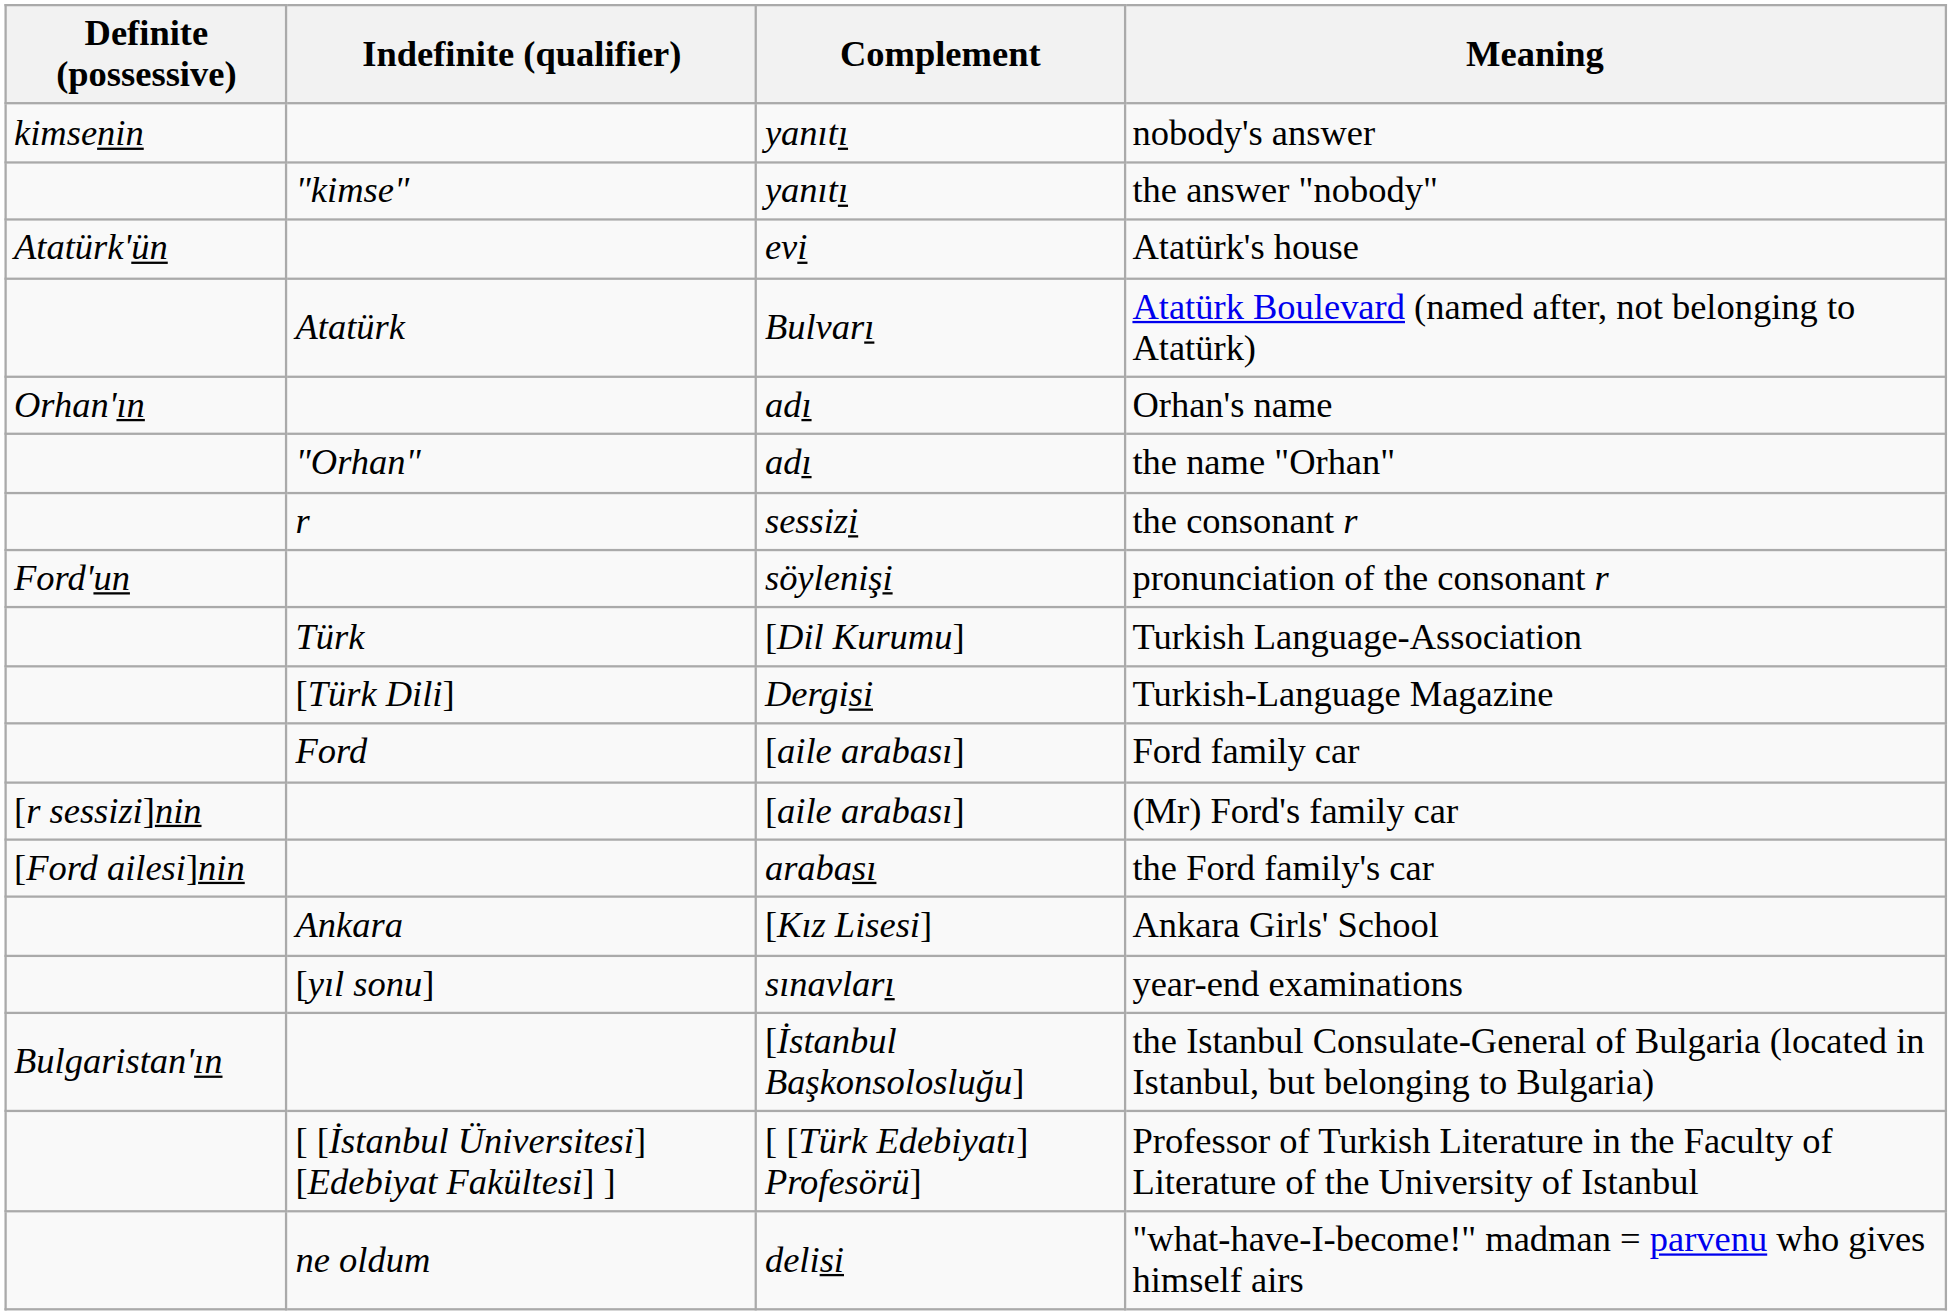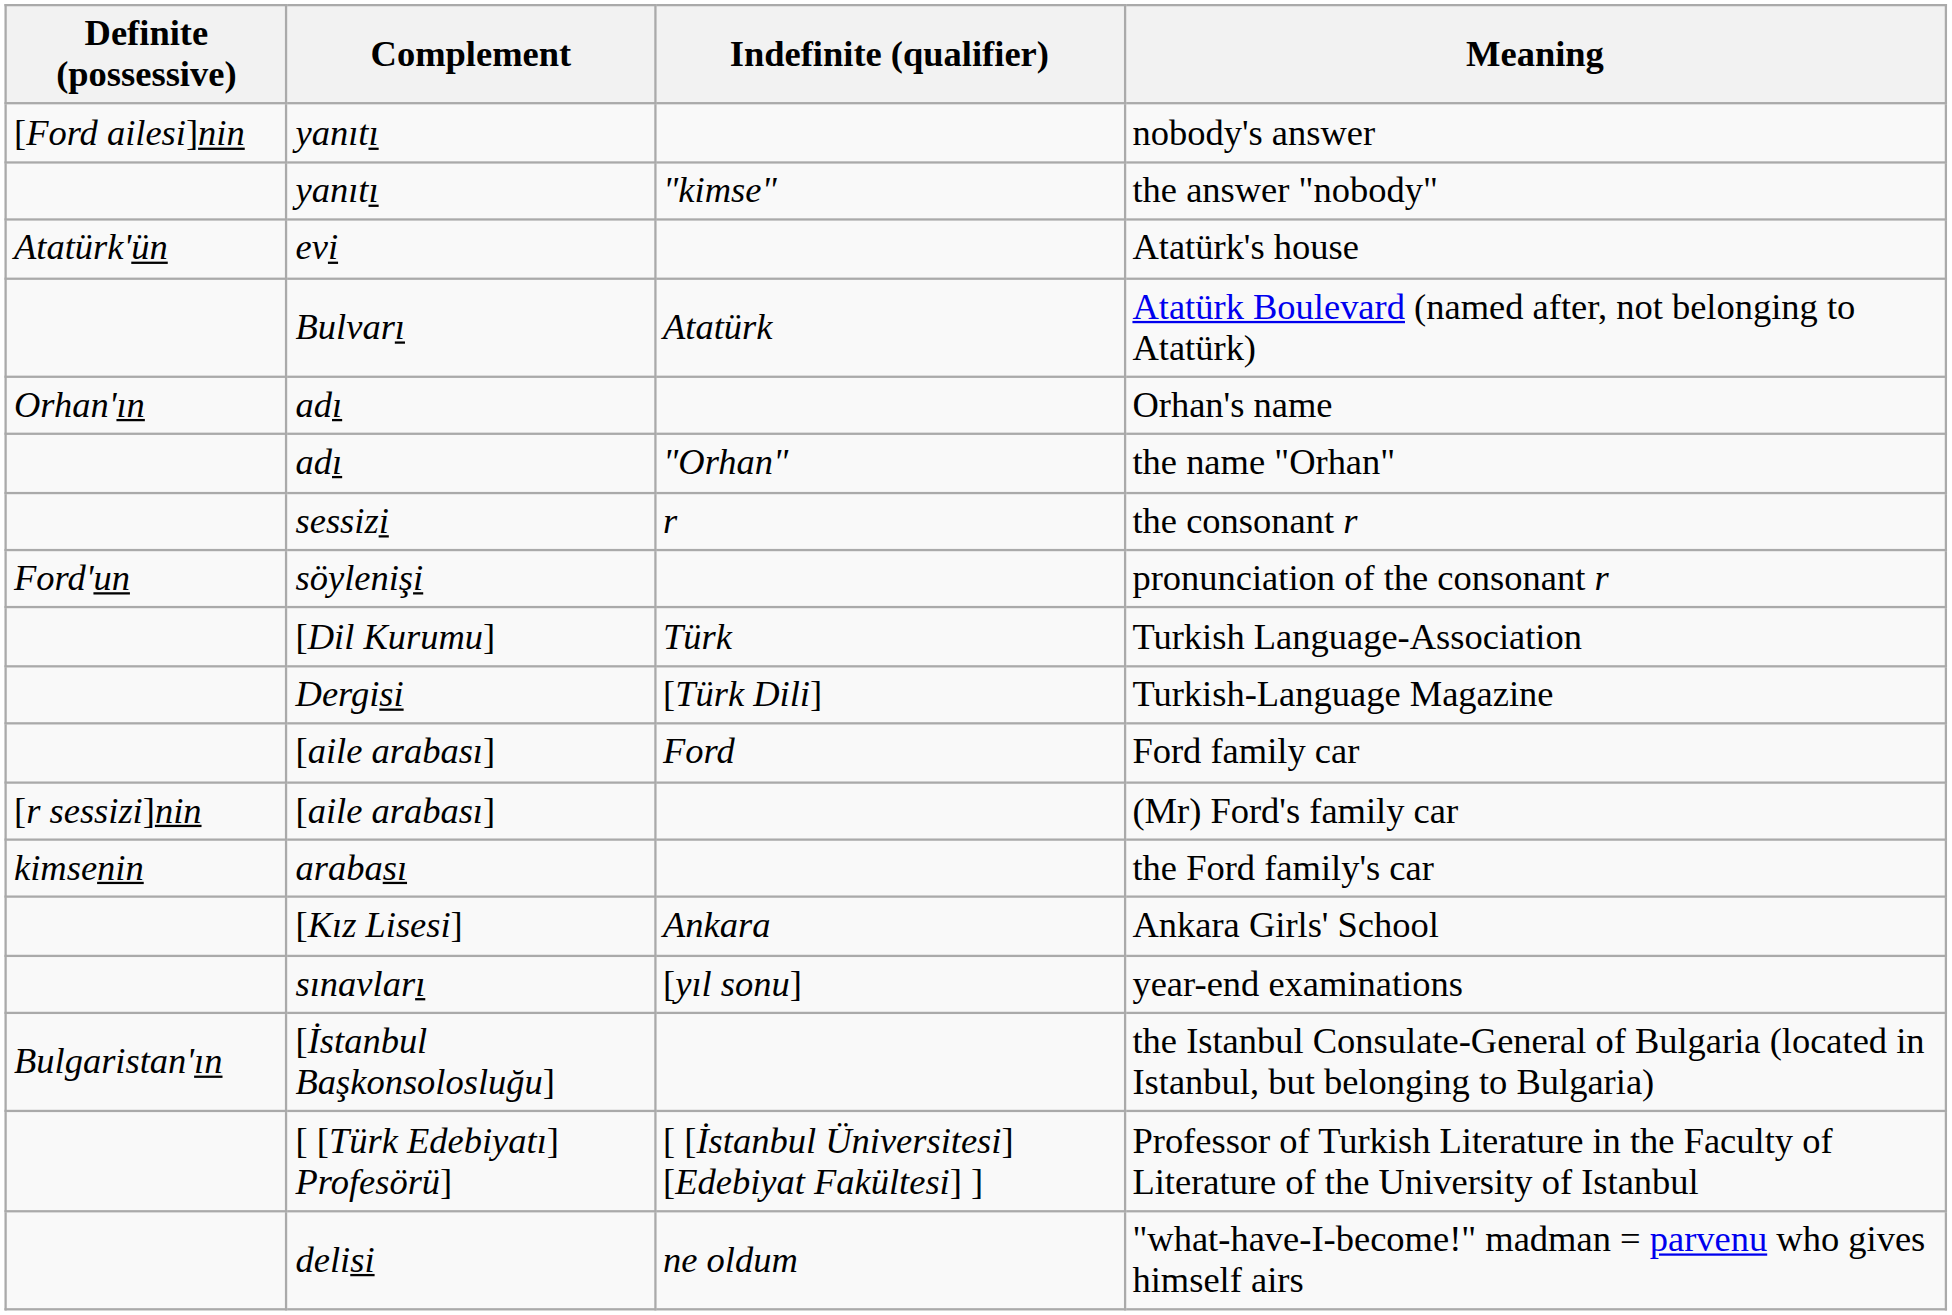 <table class="wikitable" style="margin-left:1em;">
 <tr>
 <th>Definite (possessive)</th>
+<th>Complement</th>
 <th>Indefinite (qualifier)</th>
-<th>Complement</th>
 <th>Meaning</th>
 </tr>
 <tr>
-<td><em>kimse<u>nin</u></em></td>
+<td>[<em>Ford ailesi</em>]<em><u>nin</u></em></td>
+<td><em>yanıt<u>ı</u></em></td>
 <td></td>
-<td><em>yanıt<u>ı</u></em></td>
 <td>nobody's answer</td>
 </tr>
 <tr>
 <td></td>
+<td><em>yanıt<u>ı</u></em></td>
 <td><em>"kimse"</em></td>
-<td><em>yanıt<u>ı</u></em></td>
 <td>the answer "nobody"</td>
 </tr>
 <tr>
 <td><em>Atatürk'<u>ün</u></em></td>
+<td><em>ev<u>i</u></em></td>
 <td></td>
-<td><em>ev<u>i</u></em></td>
 <td>Atatürk's house</td>
 </tr>
 <tr>
 <td></td>
+<td><em>Bulvar<u>ı</u></em></td>
 <td><em>Atatürk</em></td>
-<td><em>Bulvar<u>ı</u></em></td>
 <td><a href='#'>Atatürk Boulevard</a> (named after, not belonging to Atatürk)</td>
 </tr>
 <tr>
 <td><em>Orhan'<u>ın</u></em></td>
+<td><em>ad<u>ı</u></em></td>
 <td></td>
-<td><em>ad<u>ı</u></em></td>
 <td>Orhan's name</td>
 </tr>
 <tr>
 <td></td>
+<td><em>ad<u>ı</u></em></td>
 <td><em>"Orhan"</em></td>
-<td><em>ad<u>ı</u></em></td>
 <td>the name "Orhan"</td>
 </tr>
 <tr>
 <td></td>
+<td><em>sessiz<u>i</u></em></td>
 <td><em>r</em></td>
-<td><em>sessiz<u>i</u></em></td>
 <td>the consonant <em>r</em></td>
 </tr>
 <tr>
 <td><em>Ford'<u>un</u></em></td>
+<td><em>söyleniş<u>i</u></em></td>
 <td></td>
-<td><em>söyleniş<u>i</u></em></td>
 <td>pronunciation of the consonant <em>r</em></td>
 </tr>
 <tr>
 <td></td>
+<td>[<em>Dil Kurumu</em>]</td>
 <td><em>Türk</em></td>
-<td>[<em>Dil Kurumu</em>]</td>
 <td>Turkish Language-Association</td>
 </tr>
 <tr>
 <td></td>
+<td><em>Dergi<u>si</u></em></td>
 <td>[<em>Türk Dili</em>]</td>
-<td><em>Dergi<u>si</u></em></td>
 <td>Turkish-Language Magazine</td>
 </tr>
 <tr>
 <td></td>
+<td>[<em>aile arabası</em>]</td>
 <td><em>Ford</em></td>
-<td>[<em>aile arabası</em>]</td>
 <td>Ford family car</td>
 </tr>
 <tr>
 <td>[<em>r sessizi</em>]<em><u>nin</u></em></td>
+<td>[<em>aile arabası</em>]</td>
 <td></td>
-<td>[<em>aile arabası</em>]</td>
 <td>(Mr) Ford's family car</td>
 </tr>
 <tr>
-<td>[<em>Ford ailesi</em>]<em><u>nin</u></em></td>
+<td><em>kimse<u>nin</u></em></td>
+<td><em>araba<u>sı</u></em></td>
 <td></td>
-<td><em>araba<u>sı</u></em></td>
 <td>the Ford family's car</td>
 </tr>
 <tr>
 <td></td>
+<td>[<em>Kız Lisesi</em>]</td>
 <td><em>Ankara</em></td>
-<td>[<em>Kız Lisesi</em>]</td>
 <td>Ankara Girls' School</td>
 </tr>
 <tr>
 <td></td>
+<td><em>sınavlar<u>ı</u></em></td>
 <td>[<em>yıl sonu</em>]</td>
-<td><em>sınavlar<u>ı</u></em></td>
 <td>year-end examinations</td>
 </tr>
 <tr>
 <td><em>Bulgaristan'<u>ın</u></em></td>
+<td>[<em>İstanbul Başkonsolosluğu</em>]</td>
 <td></td>
-<td>[<em>İstanbul Başkonsolosluğu</em>]</td>
 <td>the Istanbul Consulate-General of Bulgaria (located in Istanbul, but belonging to Bulgaria)</td>
 </tr>
 <tr>
 <td></td>
+<td>[ [<em>Türk Edebiyatı</em>] <em>Profesörü</em>]</td>
 <td>[ [<em>İstanbul Üniversitesi</em>] [<em>Edebiyat Fakültesi</em>] ]</td>
-<td>[ [<em>Türk Edebiyatı</em>] <em>Profesörü</em>]</td>
 <td>Professor of Turkish Literature in the Faculty of Literature of the University of Istanbul</td>
 </tr>
 <tr>
 <td></td>
+<td><em>deli<u>si</u></em></td>
 <td><em>ne oldum</em></td>
-<td><em>deli<u>si</u></em></td>
 <td>"what-have-I-become!" madman = <a href='#'>parvenu</a> who gives himself airs</td>
 </tr>
 </table>
